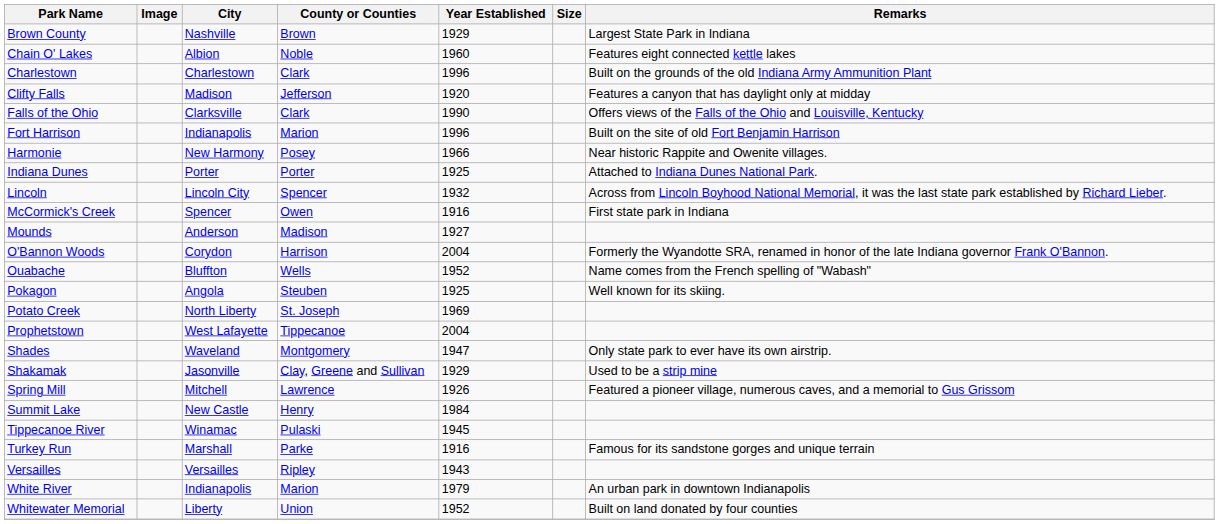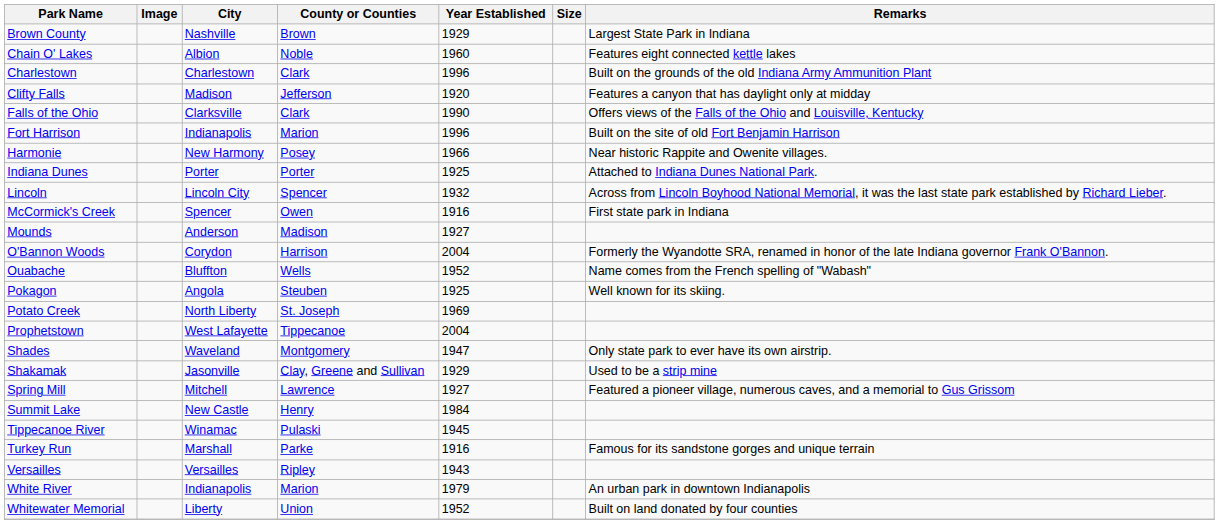 <table class="wikitable sortable" style="width:98%">
 <tr>
 <th>Park Name</th>
 <th class="unsortable">Image</th>
 <th>City</th>
 <th>County or Counties</th>
 <th>Year Established</th>
 <th>Size</th>
 <th class="unsortable">Remarks</th>
 </tr>
 <tr>
 <td><a href='#'>Brown County</a></td>
 <td></td>
 <td><a href='#'>Nashville</a><br><small></small></td>
 <td><a href='#'>Brown</a></td>
 <td>1929</td>
 <td></td>
 <td>Largest State Park in Indiana</td>
 </tr>
 <tr>
 <td><a href='#'>Chain O' Lakes</a></td>
 <td></td>
 <td><a href='#'>Albion</a><br><small></small></td>
 <td><a href='#'>Noble</a></td>
 <td>1960</td>
 <td></td>
 <td>Features eight connected <a href='#'>kettle</a> lakes</td>
 </tr>
 <tr>
 <td><a href='#'>Charlestown</a></td>
 <td></td>
 <td><a href='#'>Charlestown</a><br><small></small></td>
 <td><a href='#'>Clark</a></td>
 <td>1996</td>
 <td></td>
 <td>Built on the grounds of the old <a href='#'>Indiana Army Ammunition Plant</a></td>
 </tr>
 <tr>
 <td><a href='#'>Clifty Falls</a></td>
 <td></td>
 <td><a href='#'>Madison</a><br><small></small></td>
 <td><a href='#'>Jefferson</a></td>
 <td>1920</td>
 <td></td>
 <td>Features a canyon that has daylight only at midday</td>
 </tr>
 <tr>
 <td><a href='#'>Falls of the Ohio</a></td>
 <td></td>
 <td><a href='#'>Clarksville</a><br><small></small></td>
 <td><a href='#'>Clark</a></td>
 <td>1990</td>
 <td></td>
 <td>Offers views of the <a href='#'>Falls of the Ohio</a> and <a href='#'>Louisville, Kentucky</a></td>
 </tr>
 <tr>
 <td><a href='#'>Fort Harrison</a></td>
 <td></td>
 <td><a href='#'>Indianapolis</a><br><small></small></td>
 <td><a href='#'>Marion</a></td>
 <td>1996</td>
 <td></td>
 <td>Built on the site of old <a href='#'>Fort Benjamin Harrison</a></td>
 </tr>
 <tr>
 <td><a href='#'>Harmonie</a></td>
 <td></td>
 <td><a href='#'>New Harmony</a><br><small></small></td>
 <td><a href='#'>Posey</a></td>
 <td>1966</td>
 <td></td>
 <td>Near historic Rappite and Owenite villages.</td>
 </tr>
 <tr>
 <td><a href='#'>Indiana Dunes</a></td>
 <td></td>
 <td><a href='#'>Porter</a><br><small></small></td>
 <td><a href='#'>Porter</a></td>
 <td>1925</td>
 <td></td>
 <td>Attached to <a href='#'>Indiana Dunes National Park</a>.</td>
 </tr>
 <tr>
 <td><a href='#'>Lincoln</a></td>
 <td></td>
 <td><a href='#'>Lincoln City</a><br><small></small></td>
 <td><a href='#'>Spencer</a></td>
 <td>1932</td>
 <td></td>
 <td>Across from <a href='#'>Lincoln Boyhood National Memorial</a>, it was the last state park established by <a href='#'>Richard Lieber</a>.</td>
 </tr>
 <tr>
 <td><a href='#'>McCormick's Creek</a></td>
 <td></td>
 <td><a href='#'>Spencer</a><br><small></small></td>
 <td><a href='#'>Owen</a></td>
 <td>1916</td>
 <td></td>
 <td>First state park in Indiana</td>
 </tr>
 <tr>
 <td><a href='#'>Mounds</a></td>
 <td></td>
 <td><a href='#'>Anderson</a><br><small></small></td>
 <td><a href='#'>Madison</a></td>
 <td>1927</td>
 <td></td>
 <td></td>
 </tr>
 <tr>
 <td><a href='#'>O'Bannon Woods</a></td>
 <td></td>
 <td><a href='#'>Corydon</a><br><small></small></td>
 <td><a href='#'>Harrison</a></td>
 <td>2004</td>
 <td></td>
 <td>Formerly the Wyandotte SRA, renamed in honor of the late Indiana governor <a href='#'>Frank O'Bannon</a>.</td>
 </tr>
 <tr>
 <td><a href='#'>Ouabache</a></td>
 <td></td>
 <td><a href='#'>Bluffton</a><br><small></small></td>
 <td><a href='#'>Wells</a></td>
 <td>1952</td>
 <td></td>
 <td>Name comes from the French spelling of "Wabash"</td>
 </tr>
 <tr>
 <td><a href='#'>Pokagon</a></td>
 <td></td>
 <td><a href='#'>Angola</a><br><small></small></td>
 <td><a href='#'>Steuben</a></td>
 <td>1925</td>
 <td></td>
 <td>Well known for its skiing.</td>
 </tr>
 <tr>
 <td><a href='#'>Potato Creek</a></td>
 <td></td>
 <td><a href='#'>North Liberty</a><br><small></small></td>
 <td><a href='#'>St. Joseph</a></td>
 <td>1969</td>
 <td></td>
 <td></td>
 </tr>
 <tr>
 <td><a href='#'>Prophetstown</a></td>
 <td></td>
 <td><a href='#'>West Lafayette</a><br><small></small></td>
 <td><a href='#'>Tippecanoe</a></td>
 <td>2004</td>
 <td></td>
 <td></td>
 </tr>
 <tr>
 <td><a href='#'>Shades</a></td>
 <td></td>
 <td><a href='#'>Waveland</a><br><small></small></td>
 <td><a href='#'>Montgomery</a></td>
 <td>1947</td>
 <td></td>
 <td>Only state park to ever have its own airstrip.</td>
 </tr>
 <tr>
 <td><a href='#'>Shakamak</a></td>
 <td></td>
 <td><a href='#'>Jasonville</a><br><small></small></td>
 <td><a href='#'>Clay</a>, <a href='#'>Greene</a> and <a href='#'>Sullivan</a></td>
 <td>1929</td>
 <td></td>
 <td>Used to be a <a href='#'>strip mine</a></td>
 </tr>
 <tr>
 <td><a href='#'>Spring Mill</a></td>
 <td></td>
 <td><a href='#'>Mitchell</a><br><small></small></td>
 <td><a href='#'>Lawrence</a></td>
-<td>1926</td>
+<td>1927</td>
 <td></td>
 <td>Featured a pioneer village, numerous caves, and a memorial to <a href='#'>Gus Grissom</a></td>
 </tr>
 <tr>
 <td><a href='#'>Summit Lake</a></td>
 <td></td>
 <td><a href='#'>New Castle</a><br><small></small></td>
 <td><a href='#'>Henry</a></td>
 <td>1984</td>
 <td></td>
 <td></td>
 </tr>
 <tr>
 <td><a href='#'>Tippecanoe River</a></td>
 <td></td>
 <td><a href='#'>Winamac</a><br><small></small></td>
 <td><a href='#'>Pulaski</a></td>
 <td>1945</td>
 <td></td>
 <td></td>
 </tr>
 <tr>
 <td><a href='#'>Turkey Run</a></td>
 <td></td>
 <td><a href='#'>Marshall</a><br><small></small></td>
 <td><a href='#'>Parke</a></td>
 <td>1916</td>
 <td></td>
 <td>Famous for its sandstone gorges and unique terrain</td>
 </tr>
 <tr>
 <td><a href='#'>Versailles</a></td>
 <td></td>
 <td><a href='#'>Versailles</a><br><small></small></td>
 <td><a href='#'>Ripley</a></td>
 <td>1943</td>
 <td></td>
 <td></td>
 </tr>
 <tr>
 <td><a href='#'>White River</a></td>
 <td></td>
 <td><a href='#'>Indianapolis</a><br><small></small></td>
 <td><a href='#'>Marion</a></td>
 <td>1979</td>
 <td></td>
 <td>An urban park in downtown Indianapolis</td>
 </tr>
 <tr>
 <td><a href='#'>Whitewater Memorial</a></td>
 <td></td>
 <td><a href='#'>Liberty</a><br><small></small></td>
 <td><a href='#'>Union</a></td>
 <td>1952</td>
 <td></td>
 <td>Built on land donated by four counties</td>
 </tr>
 <tr>
 </tr>
 </table>
